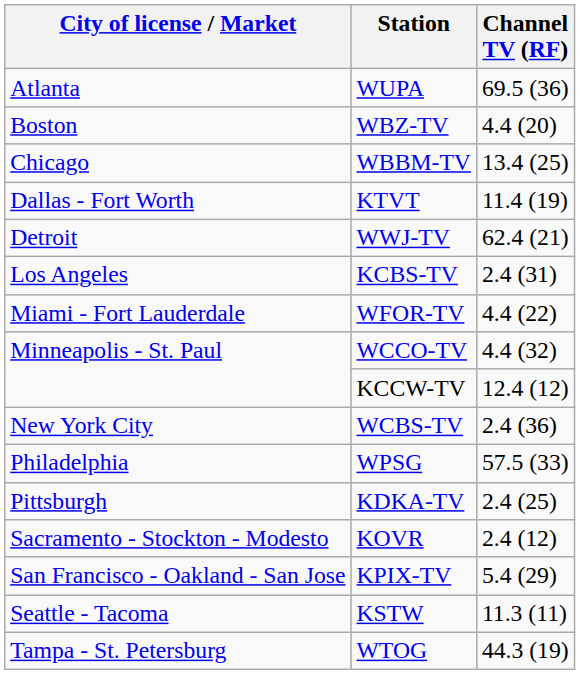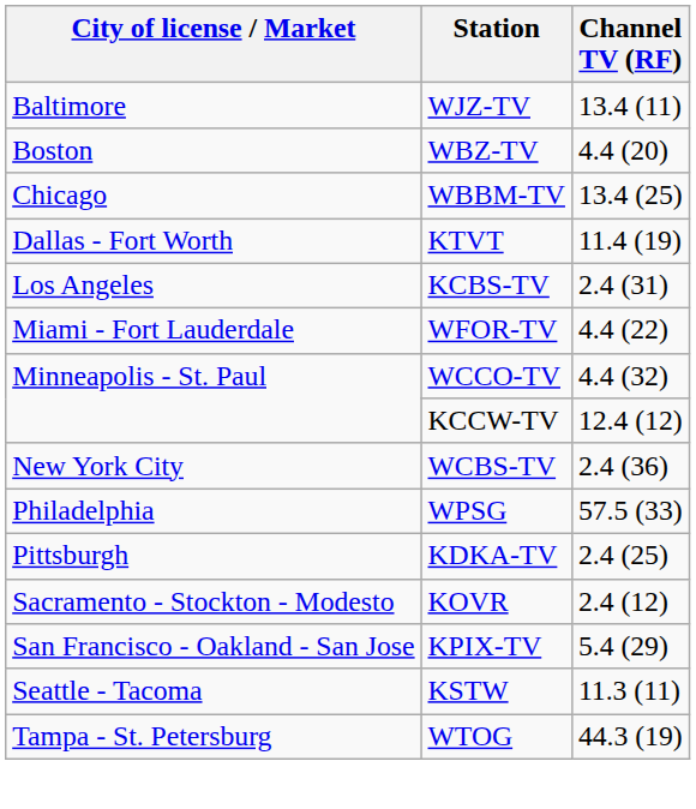 <table class="wikitable">
 <tr style="vertical-align: top; text-align: left;">
 <th><a href='#'>City of license</a> / <a href='#'>Market</a></th>
 <th>Station</th>
 <th>Channel<br><a href='#'>TV</a> (<a href='#'>RF</a>)</th>
 </tr>
 <tr style="vertical-align: top; text-align: left;">
-<td><a href='#'>Atlanta</a></td>
-<td><a href='#'>WUPA</a></td>
-<td>69.5 (36)</td>
+<td><a href='#'>Baltimore</a></td>
+<td><a href='#'>WJZ-TV</a></td>
+<td>13.4 (11)</td>
 </tr>
 <tr style="vertical-align: top; text-align: left;">
 <td><a href='#'>Boston</a></td>
 <td><a href='#'>WBZ-TV</a></td>
 <td>4.4 (20)</td>
 </tr>
 <tr style="vertical-align: top; text-align: left;">
 <td><a href='#'>Chicago</a></td>
 <td><a href='#'>WBBM-TV</a></td>
 <td>13.4 (25)</td>
 </tr>
 <tr style="vertical-align: top; text-align: left;">
 <td><a href='#'>Dallas - Fort Worth</a></td>
 <td><a href='#'>KTVT</a></td>
 <td>11.4 (19)</td>
-</tr>
-<tr style="vertical-align: top; text-align: left;">
-<td><a href='#'>Detroit</a></td>
-<td><a href='#'>WWJ-TV</a></td>
-<td>62.4 (21)</td>
 </tr>
 <tr style="vertical-align: top; text-align: left;">
 <td><a href='#'>Los Angeles</a></td>
 <td><a href='#'>KCBS-TV</a></td>
 <td>2.4 (31)</td>
 </tr>
 <tr style="vertical-align: top; text-align: left;">
 <td><a href='#'>Miami - Fort Lauderdale</a></td>
 <td><a href='#'>WFOR-TV</a></td>
 <td>4.4 (22)</td>
 </tr>
 <tr style="vertical-align: top; text-align: left;">
 <td rowspan="2"><a href='#'>Minneapolis - St. Paul</a></td>
 <td><a href='#'>WCCO-TV</a></td>
 <td>4.4 (32)</td>
 </tr>
 <tr style="vertical-align: top; text-align: left;">
 <td>KCCW-TV<br></td>
 <td>12.4 (12)</td>
 </tr>
 <tr style="vertical-align: top; text-align: left;">
 <td><a href='#'>New York City</a></td>
 <td><a href='#'>WCBS-TV</a></td>
 <td>2.4 (36)</td>
 </tr>
 <tr style="vertical-align: top; text-align: left;">
 <td><a href='#'>Philadelphia</a></td>
 <td><a href='#'>WPSG</a></td>
 <td>57.5 (33)</td>
 </tr>
 <tr style="vertical-align: top; text-align: left;">
 <td><a href='#'>Pittsburgh</a></td>
 <td><a href='#'>KDKA-TV</a></td>
 <td>2.4 (25)</td>
 </tr>
 <tr style="vertical-align: top; text-align: left;">
 <td><a href='#'>Sacramento - Stockton - Modesto</a></td>
 <td><a href='#'>KOVR</a></td>
 <td>2.4 (12)</td>
 </tr>
 <tr style="vertical-align: top; text-align: left;">
 <td><a href='#'>San Francisco - Oakland - San Jose</a></td>
 <td><a href='#'>KPIX-TV</a></td>
 <td>5.4 (29)</td>
 </tr>
 <tr style="vertical-align: top; text-align: left;">
 <td><a href='#'>Seattle - Tacoma</a></td>
 <td><a href='#'>KSTW</a></td>
 <td>11.3 (11)</td>
 </tr>
 <tr style="vertical-align: top; text-align: left;">
 <td><a href='#'>Tampa - St. Petersburg</a></td>
 <td><a href='#'>WTOG</a></td>
 <td>44.3 (19)</td>
 </tr>
 </table>
